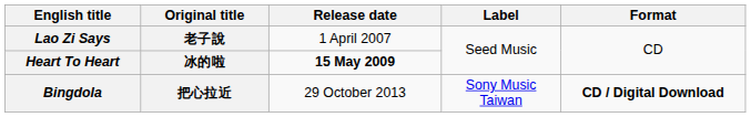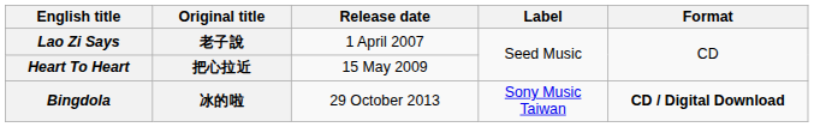 <table class="wikitable plainrowheaders" style="text-align:center;">
 <tr>
 <th width="5%">English title</th>
 <th width="5%">Original title</th>
 <th width="8%">Release date</th>
 <th width="5%">Label</th>
 <th width="8%">Format</th>
 </tr>
 <tr>
 <th><em>Lao Zi Says</em></th>
 <th>老子說</th>
 <td>1 April 2007</td>
 <td rowspan="2">Seed Music</td>
 <td rowspan="2">CD</td>
 </tr>
 <tr>
 <th><em>Heart To Heart</em></th>
-<th>冰的啦</th>
-<td><strong>15 May 2009</strong></td>
+<th>把心拉近</th>
+<td>15 May 2009</td>
 </tr>
 <tr>
 <th><em>Bingdola</em></th>
-<th>把心拉近</th>
+<th>冰的啦</th>
 <td>29 October 2013</td>
 <td><a href='#'>Sony Music Taiwan</a></td>
 <td><strong>CD / Digital Download</strong></td>
 </tr>
 </table>
